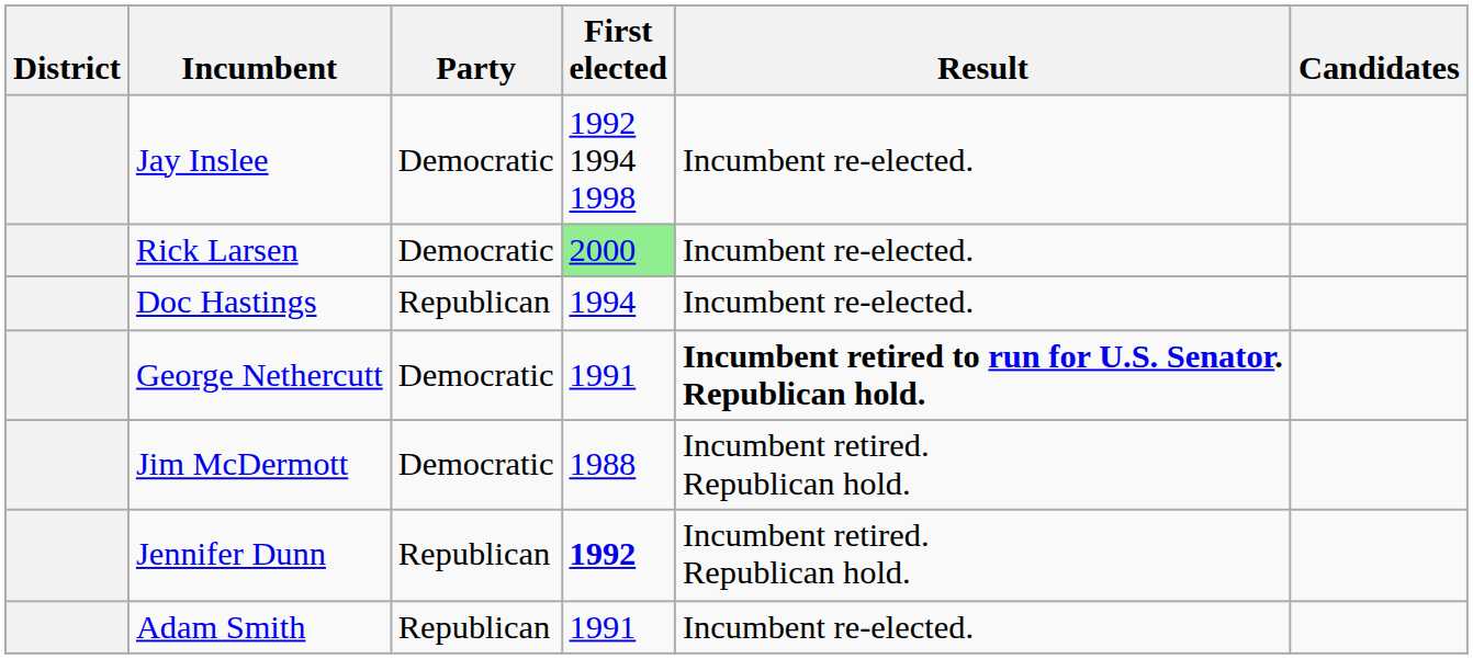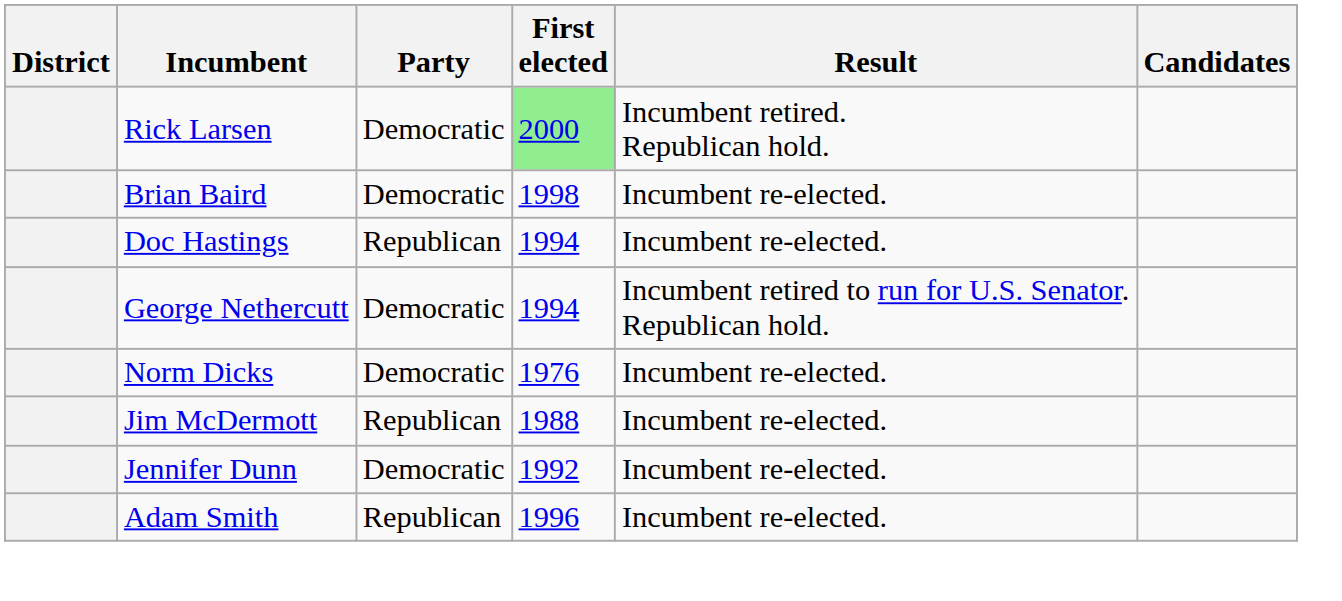 <table class=wikitable>
 <tr valign=bottom>
 <th>District</th>
 <th>Incumbent</th>
 <th>Party</th>
 <th>First<br>elected</th>
 <th>Result</th>
 <th>Candidates</th>
 </tr>
 <tr>
 <th></th>
-<td><a href='#'>Jay Inslee</a></td>
+<td><a href='#'>Rick Larsen</a></td>
 <td>Democratic</td>
-<td><a href='#'>1992</a><br>1994 <br><a href='#'>1998</a></td>
-<td>Incumbent re-elected.</td>
+<td style="background: lightgreen;"><a href='#'>2000</a></td>
+<td>Incumbent retired.<br>Republican hold.</td>
 <td nowrap></td>
 </tr>
 <tr>
 <th></th>
-<td><a href='#'>Rick Larsen</a></td>
+<td><a href='#'>Brian Baird</a></td>
 <td>Democratic</td>
-<td style="background: lightgreen;"><a href='#'>2000</a></td>
+<td><a href='#'>1998</a></td>
 <td>Incumbent re-elected.</td>
 <td nowrap></td>
 </tr>
 <tr>
 <th></th>
 <td><a href='#'>Doc Hastings</a></td>
 <td>Republican</td>
 <td><a href='#'>1994</a></td>
 <td>Incumbent re-elected.</td>
 <td nowrap></td>
 </tr>
 <tr>
 <th></th>
 <td><a href='#'>George Nethercutt</a></td>
 <td>Democratic</td>
-<td><a href='#'>1991</a></td>
-<td><strong>Incumbent retired to <a href='#'>run for U.S. Senator</a>.<br>Republican hold.</strong></td>
+<td><a href='#'>1994</a></td>
+<td>Incumbent retired to <a href='#'>run for U.S. Senator</a>.<br>Republican hold.</td>
+<td nowrap></td>
+</tr>
+<tr>
+<th></th>
+<td><a href='#'>Norm Dicks</a></td>
+<td>Democratic</td>
+<td><a href='#'>1976</a></td>
+<td>Incumbent re-elected.</td>
 <td nowrap></td>
 </tr>
 <tr>
 <th></th>
 <td><a href='#'>Jim McDermott</a></td>
-<td>Democratic</td>
+<td>Republican</td>
 <td><a href='#'>1988</a></td>
-<td>Incumbent retired.<br>Republican hold.</td>
+<td>Incumbent re-elected.</td>
 <td nowrap></td>
 </tr>
 <tr>
 <th></th>
 <td><a href='#'>Jennifer Dunn</a></td>
-<td>Republican</td>
-<td><strong><a href='#'>1992</a></strong></td>
-<td>Incumbent retired.<br>Republican hold.</td>
+<td>Democratic</td>
+<td><a href='#'>1992</a></td>
+<td>Incumbent re-elected.</td>
 <td nowrap></td>
 </tr>
 <tr>
 <th></th>
 <td><a href='#'>Adam Smith</a></td>
 <td>Republican</td>
-<td><a href='#'>1991</a></td>
+<td><a href='#'>1996</a></td>
 <td>Incumbent re-elected.</td>
 <td nowrap></td>
 </tr>
 </table>
